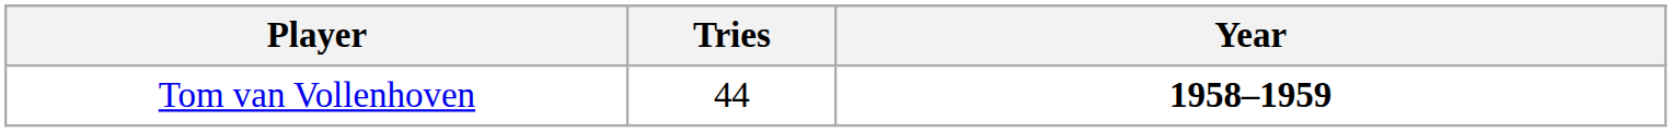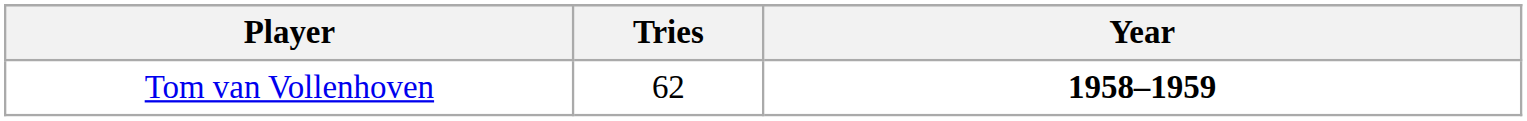 <table class="wikitable sortable" width="75%" style="font-size:90%">
 <tr bgcolor="#efefef">
 </tr>
 <tr bgcolor="#efefef">
 <th width=30%>Player</th>
 <th width=10%>Tries</th>
 <th width=40%>Year</th>
 </tr>
 <tr bgcolor=#FFFFFF>
 <td align=center> <a href='#'>Tom van Vollenhoven</a></td>
-<td align=center>44</td>
+<td align=center>62</td>
 <td align=center><strong>1958–1959</strong></td>
 </tr>
 </table>
